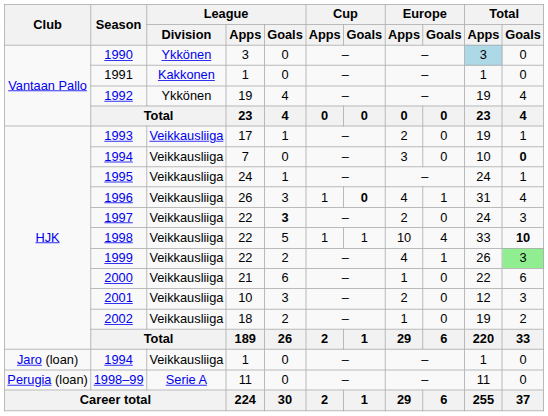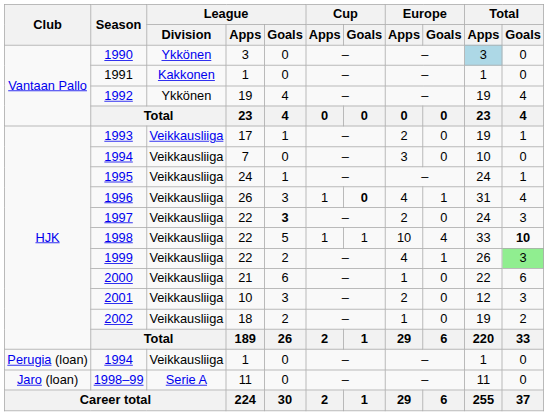 <table class="wikitable" style="text-align:center">
 <tr>
 <th rowspan="2">Club</th>
 <th rowspan="2">Season</th>
 <th colspan="3">League</th>
 <th colspan="2">Cup</th>
 <th colspan="2">Europe</th>
 <th colspan="2">Total</th>
 </tr>
 <tr>
 <th>Division</th>
 <th>Apps</th>
 <th>Goals</th>
 <th>Apps</th>
 <th>Goals</th>
 <th>Apps</th>
 <th>Goals</th>
 <th>Apps</th>
 <th>Goals</th>
 </tr>
 <tr>
 <td rowspan=4><a href='#'>Vantaan Pallo</a></td>
 <td><a href='#'>1990</a></td>
 <td><a href='#'>Ykkönen</a></td>
 <td>3</td>
 <td>0</td>
 <td colspan=2>–</td>
 <td colspan=2>–</td>
 <td style="background: lightblue;">3</td>
 <td>0</td>
 </tr>
 <tr>
 <td>1991</td>
 <td><a href='#'>Kakkonen</a></td>
 <td>1</td>
 <td>0</td>
 <td colspan=2>–</td>
 <td colspan=2>–</td>
 <td>1</td>
 <td>0</td>
 </tr>
 <tr>
 <td><a href='#'>1992</a></td>
 <td>Ykkönen</td>
 <td>19</td>
 <td>4</td>
 <td colspan=2>–</td>
 <td colspan=2>–</td>
 <td>19</td>
 <td>4</td>
 </tr>
 <tr>
 <th colspan=2>Total</th>
 <th>23</th>
 <th>4</th>
 <th>0</th>
 <th>0</th>
 <th>0</th>
 <th>0</th>
 <th>23</th>
 <th>4</th>
 </tr>
 <tr>
 <td rowspan=11><a href='#'>HJK</a></td>
 <td><a href='#'>1993</a></td>
 <td><a href='#'>Veikkausliiga</a></td>
 <td>17</td>
 <td>1</td>
 <td colspan=2>–</td>
 <td>2</td>
 <td>0</td>
 <td>19</td>
 <td>1</td>
 </tr>
 <tr>
 <td><a href='#'>1994</a></td>
 <td>Veikkausliiga</td>
 <td>7</td>
 <td>0</td>
 <td colspan=2>–</td>
 <td>3</td>
 <td>0</td>
 <td>10</td>
-<td><strong>0</strong></td>
+<td>0</td>
 </tr>
 <tr>
 <td><a href='#'>1995</a></td>
 <td>Veikkausliiga</td>
 <td>24</td>
 <td>1</td>
 <td colspan=2>–</td>
 <td colspan=2>–</td>
 <td>24</td>
 <td>1</td>
 </tr>
 <tr>
 <td><a href='#'>1996</a></td>
 <td>Veikkausliiga</td>
 <td>26</td>
 <td>3</td>
 <td>1</td>
 <td><strong>0</strong></td>
 <td>4</td>
 <td>1</td>
 <td>31</td>
 <td>4</td>
 </tr>
 <tr>
 <td><a href='#'>1997</a></td>
 <td>Veikkausliiga</td>
 <td>22</td>
 <td><strong>3</strong></td>
 <td colspan=2>–</td>
 <td>2</td>
 <td>0</td>
 <td>24</td>
 <td>3</td>
 </tr>
 <tr>
 <td><a href='#'>1998</a></td>
 <td>Veikkausliiga</td>
 <td>22</td>
 <td>5</td>
 <td>1</td>
 <td>1</td>
 <td>10</td>
 <td>4</td>
 <td>33</td>
 <td><strong>10</strong></td>
 </tr>
 <tr>
 <td><a href='#'>1999</a></td>
 <td>Veikkausliiga</td>
 <td>22</td>
 <td>2</td>
 <td colspan=2>–</td>
 <td>4</td>
 <td>1</td>
 <td>26</td>
 <td style="background: lightgreen;">3</td>
 </tr>
 <tr>
 <td><a href='#'>2000</a></td>
 <td>Veikkausliiga</td>
 <td>21</td>
 <td>6</td>
 <td colspan=2>–</td>
 <td>1</td>
 <td>0</td>
 <td>22</td>
 <td>6</td>
 </tr>
 <tr>
 <td><a href='#'>2001</a></td>
 <td>Veikkausliiga</td>
 <td>10</td>
 <td>3</td>
 <td colspan=2>–</td>
 <td>2</td>
 <td>0</td>
 <td>12</td>
 <td>3</td>
 </tr>
 <tr>
 <td><a href='#'>2002</a></td>
 <td>Veikkausliiga</td>
 <td>18</td>
 <td>2</td>
 <td colspan=2>–</td>
 <td>1</td>
 <td>0</td>
 <td>19</td>
 <td>2</td>
 </tr>
 <tr>
 <th colspan=2>Total</th>
 <th>189</th>
 <th>26</th>
 <th>2</th>
 <th>1</th>
 <th>29</th>
 <th>6</th>
 <th>220</th>
 <th>33</th>
 </tr>
 <tr>
-<td><a href='#'>Jaro</a> (loan)</td>
+<td><a href='#'>Perugia</a> (loan)</td>
 <td><a href='#'>1994</a></td>
 <td>Veikkausliiga</td>
 <td>1</td>
 <td>0</td>
 <td colspan=2>–</td>
 <td colspan=2>–</td>
 <td>1</td>
 <td>0</td>
 </tr>
 <tr>
-<td><a href='#'>Perugia</a> (loan)</td>
+<td><a href='#'>Jaro</a> (loan)</td>
 <td><a href='#'>1998–99</a></td>
 <td><a href='#'>Serie A</a></td>
 <td>11</td>
 <td>0</td>
 <td colspan=2>–</td>
 <td colspan=2>–</td>
 <td>11</td>
 <td>0</td>
 </tr>
 <tr>
 <th colspan="3">Career total</th>
 <th>224</th>
 <th>30</th>
 <th>2</th>
 <th>1</th>
 <th>29</th>
 <th>6</th>
 <th>255</th>
 <th>37</th>
 </tr>
 </table>
